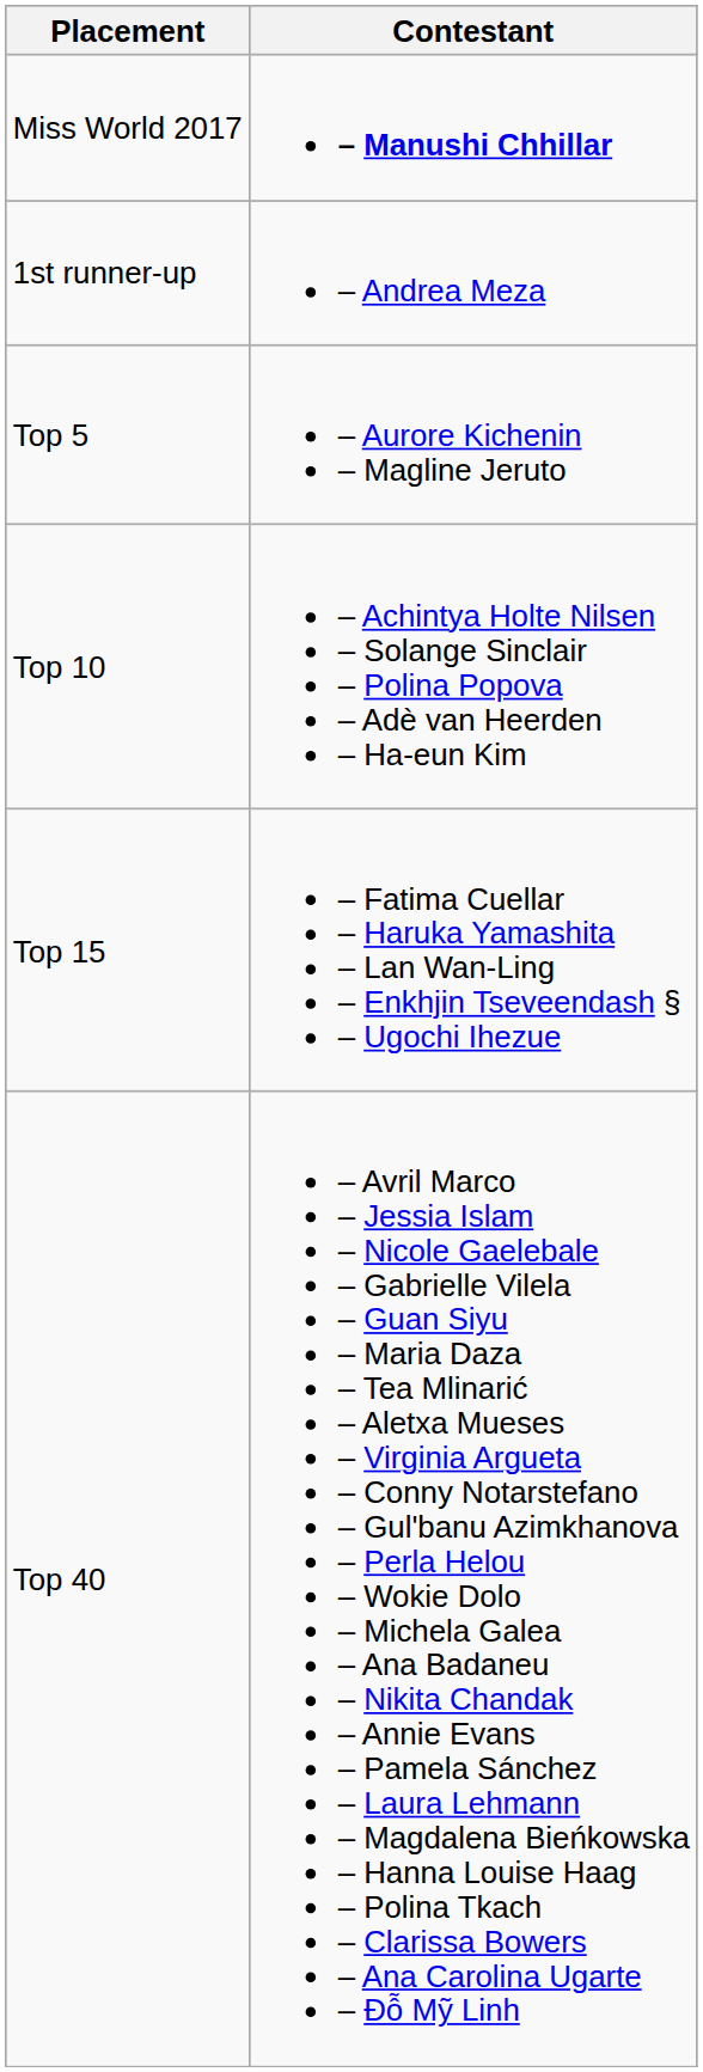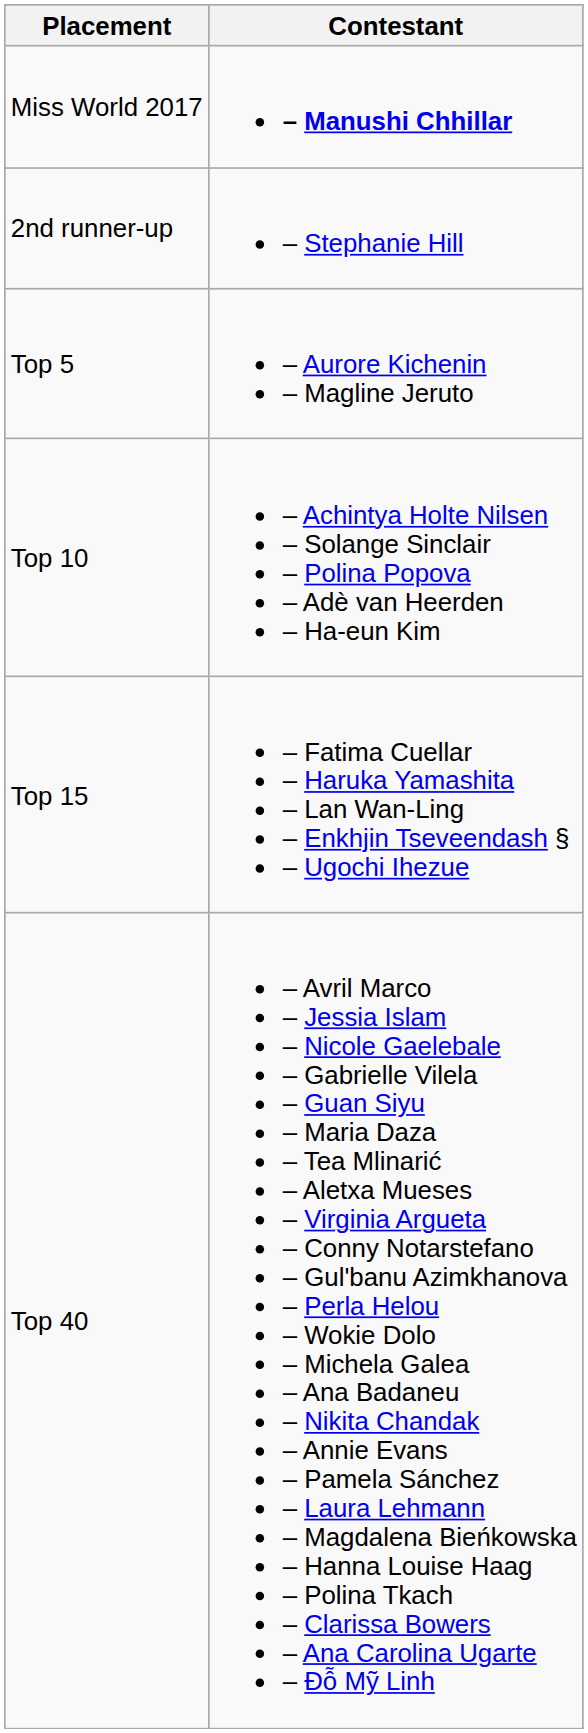 <table class="wikitable sortable" style="font-size: 95%;">
 <tr>
 <th>Placement</th>
 <th>Contestant</th>
 </tr>
 <tr>
 <td>Miss World 2017</td>
 <td><strong><br><ul><li> – <a href='#'>Manushi Chhillar</a></li></ul></strong></td>
 </tr>
 <tr>
-<td>1st runner-up</td>
-<td><br><ul><li> – <a href='#'>Andrea Meza</a></li></ul></td>
+<td>2nd runner-up</td>
+<td><br><ul><li> – <a href='#'>Stephanie Hill</a></li></ul></td>
 </tr>
 <tr>
 <td>Top 5</td>
 <td><br><ul><li> – <a href='#'>Aurore Kichenin</a></li><li> – Magline Jeruto</li></ul></td>
 </tr>
 <tr>
 <td>Top 10</td>
 <td><br><ul><li> – <a href='#'>Achintya Holte Nilsen</a></li><li> – Solange Sinclair</li><li> – <a href='#'>Polina Popova</a></li><li> – Adè van Heerden</li><li> – Ha-eun Kim</li></ul></td>
 </tr>
 <tr>
 <td>Top 15</td>
 <td><br><ul><li> – Fatima Cuellar</li><li> – <a href='#'>Haruka Yamashita</a></li><li> – Lan Wan-Ling</li><li> – <a href='#'>Enkhjin Tseveendash</a> §</li><li> – <a href='#'>Ugochi Ihezue</a></li></ul></td>
 </tr>
 <tr>
 <td>Top 40</td>
 <td><br><ul><li> – Avril Marco</li><li> – <a href='#'>Jessia Islam</a></li><li> – <a href='#'>Nicole Gaelebale</a></li><li> – Gabrielle Vilela</li><li> – <a href='#'>Guan Siyu</a></li><li> – Maria Daza</li><li> – Tea Mlinarić</li><li> – Aletxa Mueses</li><li> – <a href='#'>Virginia Argueta</a></li><li> – Conny Notarstefano</li><li> – Gul'banu Azimkhanova</li><li> – <a href='#'>Perla Helou</a></li><li> – Wokie Dolo</li><li> – Michela Galea</li><li> – Ana Badaneu</li><li> – <a href='#'>Nikita Chandak</a></li><li> – Annie Evans</li><li> – Pamela Sánchez</li><li> – <a href='#'>Laura Lehmann</a></li><li> – Magdalena Bieńkowska</li><li> – Hanna Louise Haag</li><li> – Polina Tkach</li><li> – <a href='#'>Clarissa Bowers</a></li><li> – <a href='#'>Ana Carolina Ugarte</a></li><li> – <a href='#'>Đỗ Mỹ Linh</a></li></ul></td>
 </tr>
 </table>
